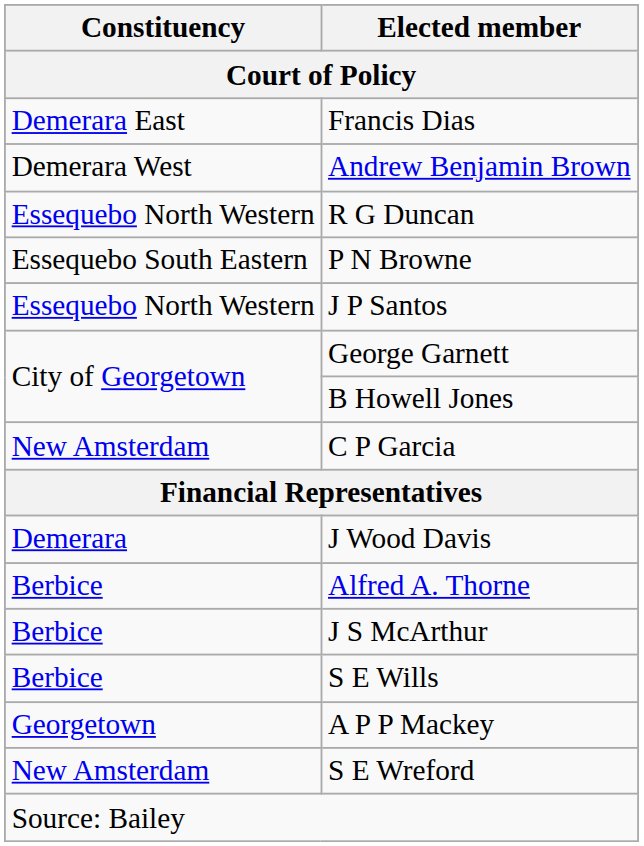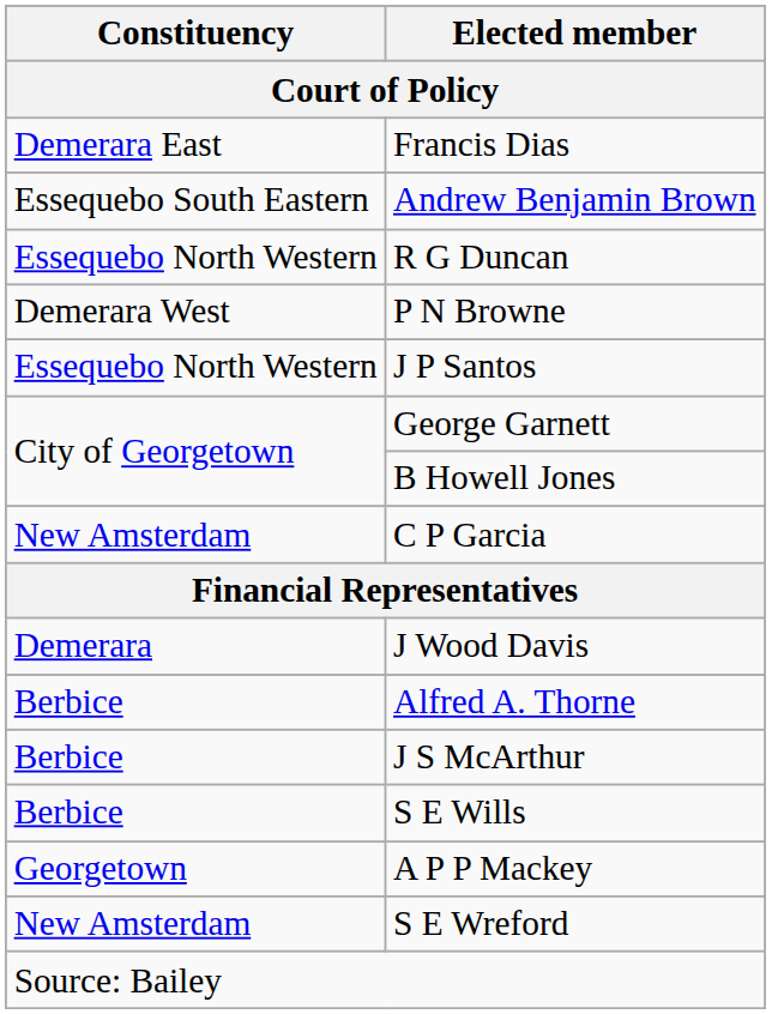 <table class=wikitable>
 <tr>
 <th>Constituency</th>
 <th>Elected member</th>
 </tr>
 <tr>
 <th colspan=2>Court of Policy</th>
 </tr>
 <tr>
 <td><a href='#'>Demerara</a> East</td>
 <td>Francis Dias</td>
 </tr>
 <tr>
-<td>Demerara West</td>
+<td>Essequebo South Eastern</td>
 <td><a href='#'>Andrew Benjamin Brown</a></td>
 </tr>
 <tr>
 <td><a href='#'>Essequebo</a> North Western</td>
 <td>R G Duncan</td>
 </tr>
 <tr>
-<td>Essequebo South Eastern</td>
+<td>Demerara West</td>
 <td>P N Browne</td>
 </tr>
 <tr>
 <td><a href='#'>Essequebo</a> North Western</td>
 <td>J P Santos</td>
 </tr>
 <tr>
 <td rowspan=2>City of <a href='#'>Georgetown</a></td>
 <td>George Garnett</td>
 </tr>
 <tr>
 <td>B Howell Jones</td>
 </tr>
 <tr>
 <td><a href='#'>New Amsterdam</a></td>
 <td>C P Garcia</td>
 </tr>
 <tr>
 <th colspan=2>Financial Representatives</th>
 </tr>
 <tr>
 <td><a href='#'>Demerara</a></td>
 <td>J Wood Davis</td>
 </tr>
 <tr>
 <td><a href='#'>Berbice</a></td>
 <td><a href='#'>Alfred A. Thorne</a></td>
 </tr>
 <tr>
 <td><a href='#'>Berbice</a></td>
 <td>J S McArthur</td>
 </tr>
 <tr>
 <td><a href='#'>Berbice</a></td>
 <td>S E Wills</td>
 </tr>
 <tr>
 <td><a href='#'>Georgetown</a></td>
 <td>A P P Mackey</td>
 </tr>
 <tr>
 <td><a href='#'>New Amsterdam</a></td>
 <td>S E Wreford</td>
 </tr>
 <tr>
 <td align=left colspan=4>Source: Bailey</td>
 </tr>
 </table>
